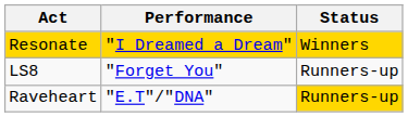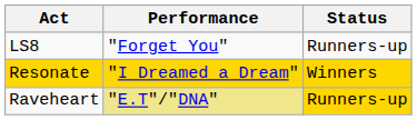 <table class="wikitable">
 <tr>
 <th>Act</th>
 <th>Performance</th>
 <th>Status</th>
 </tr>
 <tr>
+<td>LS8</td>
+<td>"<a href='#'>Forget You</a>"</td>
+<td>Runners-up</td>
+</tr>
+<tr>
 <td style="background:gold;">Resonate</td>
 <td style="background:gold;">"<a href='#'>I Dreamed a Dream</a>"</td>
 <td style="background:gold;">Winners</td>
 </tr>
 <tr>
-<td>LS8</td>
-<td>"<a href='#'>Forget You</a>"</td>
-<td>Runners-up</td>
-</tr>
-<tr>
 <td>Raveheart</td>
-<td>"<a href='#'>E.T</a>"/"<a href='#'>DNA</a>"</td>
+<td style="background: khaki;">"<a href='#'>E.T</a>"/"<a href='#'>DNA</a>"</td>
 <td style="background: gold;">Runners-up</td>
 </tr>
 </table>
